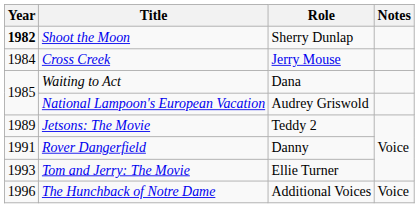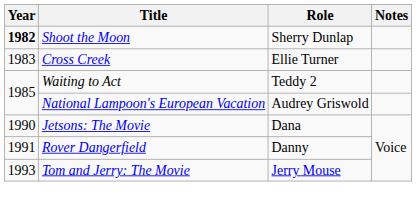 <table class="wikitable sortable">
 <tr>
 <th>Year</th>
 <th>Title</th>
 <th>Role</th>
 <th class="unsortable">Notes</th>
 </tr>
 <tr>
 <td><strong>1982</strong></td>
 <td><em><a href='#'>Shoot the Moon</a></em></td>
 <td>Sherry Dunlap</td>
 <td></td>
 </tr>
 <tr>
-<td>1984</td>
+<td>1983</td>
 <td><em><a href='#'>Cross Creek</a></em></td>
-<td><a href='#'>Jerry Mouse</a></td>
+<td>Ellie Turner</td>
 <td></td>
 </tr>
 <tr>
 <td rowspan="2">1985</td>
 <td><em>Waiting to Act</em></td>
-<td>Dana</td>
+<td>Teddy 2</td>
 <td></td>
 </tr>
 <tr>
 <td><em><a href='#'>National Lampoon's European Vacation</a></em></td>
 <td>Audrey Griswold</td>
 <td></td>
 </tr>
 <tr>
-<td>1989</td>
+<td>1990</td>
 <td><em><a href='#'>Jetsons: The Movie</a></em></td>
-<td>Teddy 2</td>
+<td>Dana</td>
 <td rowspan="3">Voice</td>
 </tr>
 <tr>
 <td>1991</td>
 <td><em><a href='#'>Rover Dangerfield</a></em></td>
 <td>Danny</td>
 </tr>
 <tr>
 <td>1993</td>
 <td><em><a href='#'>Tom and Jerry: The Movie</a></em></td>
-<td>Ellie Turner</td>
-</tr>
-<tr>
-<td>1996</td>
-<td><a href='#'><em>The Hunchback of Notre Dame</em></a></td>
-<td>Additional Voices</td>
-<td>Voice</td>
+<td><a href='#'>Jerry Mouse</a></td>
 </tr>
 </table>
